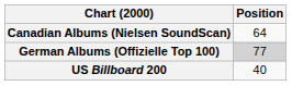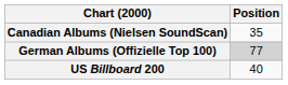 <table class="wikitable sortable plainrowheaders" style="text-align:center">
 <tr>
 <th scope="col">Chart (2000)</th>
 <th scope="col">Position</th>
 </tr>
 <tr>
 <th scope="row">Canadian Albums (Nielsen SoundScan)</th>
-<td>64</td>
+<td>35</td>
 </tr>
 <tr>
 <th scope="row">German Albums (Offizielle Top 100)</th>
 <td style="background: lightgrey;">77</td>
 </tr>
 <tr>
 <th scope="row">US <em>Billboard</em> 200</th>
 <td>40</td>
 </tr>
 </table>
